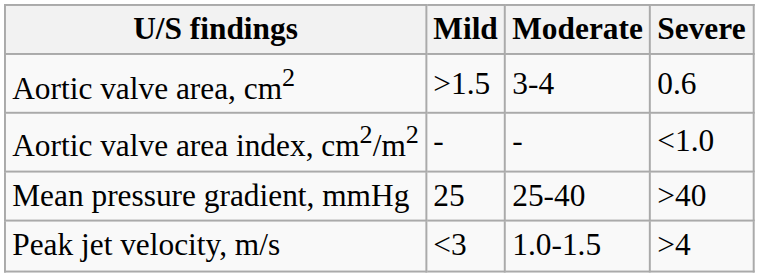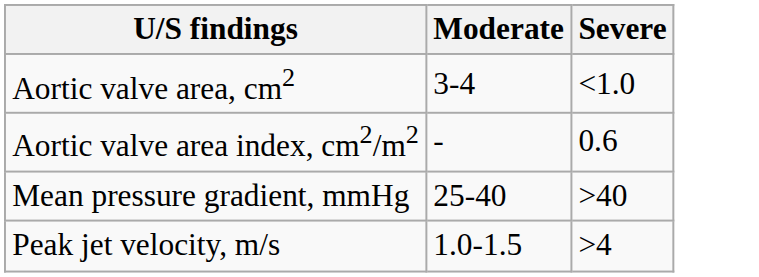 <table class="wikitable floatright">
 <tr>
 <th>U/S findings</th>
-<th>Mild</th>
 <th>Moderate</th>
 <th>Severe</th>
 </tr>
 <tr>
 <td>Aortic valve area, cm<sup>2</sup></td>
-<td>>1.5</td>
 <td>3-4</td>
-<td>0.6</td>
+<td><1.0</td>
 </tr>
 <tr>
 <td>Aortic valve area index, cm<sup>2</sup>/m<sup>2</sup></td>
 <td>-</td>
-<td>-</td>
-<td><1.0</td>
+<td>0.6</td>
 </tr>
 <tr>
 <td>Mean pressure gradient, mmHg</td>
-<td>25</td>
 <td>25-40</td>
 <td>>40</td>
 </tr>
 <tr>
 <td>Peak jet velocity, m/s</td>
-<td><3</td>
 <td>1.0-1.5</td>
 <td>>4</td>
 </tr>
 </table>
